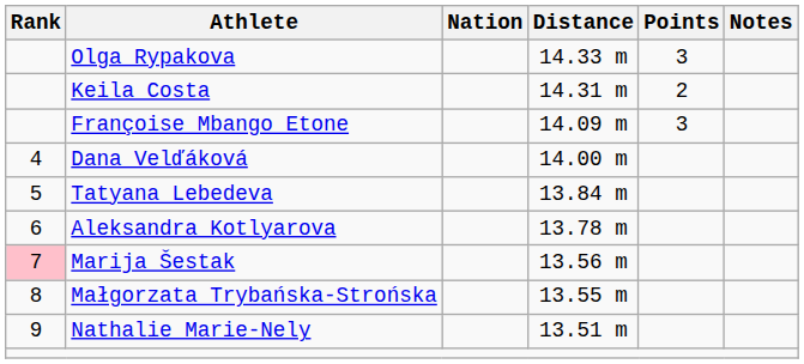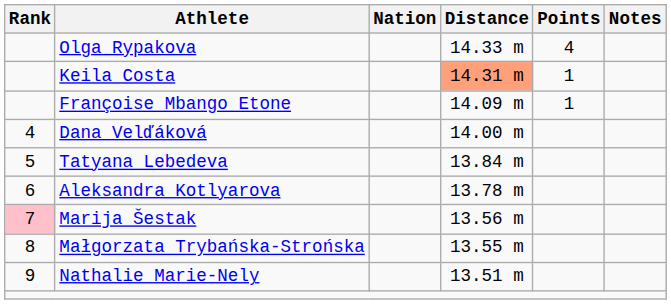 <table class="wikitable mw-datatable sortable" style="text-align:center;">
 <tr>
 <th>Rank</th>
 <th>Athlete</th>
 <th>Nation</th>
 <th>Distance</th>
 <th>Points</th>
 <th>Notes</th>
 </tr>
 <tr>
 <td></td>
 <td align=left><a href='#'>Olga Rypakova</a></td>
 <td align=left></td>
 <td>14.33 m </td>
-<td>3</td>
+<td>4</td>
 <td></td>
 </tr>
 <tr>
 <td></td>
 <td align=left><a href='#'>Keila Costa</a></td>
 <td align=left></td>
-<td>14.31 m </td>
-<td>2</td>
+<td style="background: lightsalmon;">14.31 m </td>
+<td>1</td>
 <td></td>
 </tr>
 <tr>
 <td></td>
 <td align=left><a href='#'>Françoise Mbango Etone</a></td>
 <td align=left></td>
 <td>14.09 m </td>
-<td>3</td>
+<td>1</td>
 <td></td>
 </tr>
 <tr>
 <td>4</td>
 <td align=left><a href='#'>Dana Velďáková</a></td>
 <td align=left></td>
 <td>14.00 m </td>
 <td></td>
 <td></td>
 </tr>
 <tr>
 <td>5</td>
 <td align=left><a href='#'>Tatyana Lebedeva</a></td>
 <td align=left></td>
 <td>13.84 m </td>
 <td></td>
 <td></td>
 </tr>
 <tr>
 <td>6</td>
 <td align=left><a href='#'>Aleksandra Kotlyarova</a></td>
 <td align=left></td>
 <td>13.78 m </td>
 <td></td>
 <td></td>
 </tr>
 <tr>
 <td style="background: pink;">7</td>
 <td align=left><a href='#'>Marija Šestak</a></td>
 <td align=left></td>
 <td>13.56 m </td>
 <td></td>
 <td></td>
 </tr>
 <tr>
 <td>8</td>
 <td align=left><a href='#'>Małgorzata Trybańska-Strońska</a></td>
 <td align=left></td>
 <td>13.55 m </td>
 <td></td>
 <td></td>
 </tr>
 <tr>
 <td>9</td>
 <td align=left><a href='#'>Nathalie Marie-Nely</a></td>
 <td align=left></td>
 <td>13.51 m </td>
 <td></td>
 <td></td>
 </tr>
 <tr class="sortbottom">
 <td colspan=6></td>
 </tr>
 </table>
